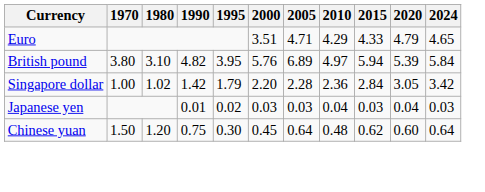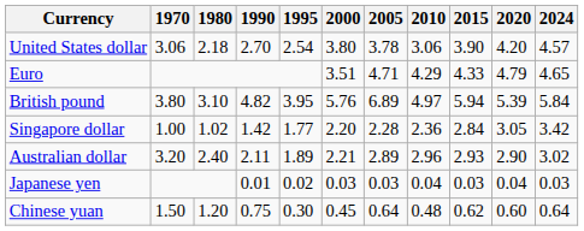 <table class="wikitable">
 <tr>
 <th>Currency</th>
 <th>1970</th>
 <th>1980</th>
 <th>1990</th>
 <th>1995</th>
 <th>2000</th>
 <th>2005</th>
 <th>2010</th>
 <th>2015</th>
 <th>2020</th>
 <th>2024</th>
+</tr>
+<tr>
+<td><a href='#'>United States dollar</a></td>
+<td>3.06</td>
+<td>2.18</td>
+<td>2.70</td>
+<td>2.54</td>
+<td>3.80</td>
+<td>3.78</td>
+<td>3.06</td>
+<td>3.90</td>
+<td>4.20</td>
+<td>4.57</td>
 </tr>
 <tr>
 <td><a href='#'>Euro</a></td>
 <td colspan="4"></td>
 <td>3.51</td>
 <td>4.71</td>
 <td>4.29</td>
 <td>4.33</td>
 <td>4.79</td>
 <td>4.65</td>
 </tr>
 <tr>
 <td><a href='#'>British pound</a></td>
 <td>3.80</td>
 <td>3.10</td>
 <td>4.82</td>
 <td>3.95</td>
 <td>5.76</td>
 <td>6.89</td>
 <td>4.97</td>
 <td>5.94</td>
 <td>5.39</td>
 <td>5.84</td>
 </tr>
 <tr>
 <td><a href='#'>Singapore dollar</a></td>
 <td>1.00</td>
 <td>1.02</td>
 <td>1.42</td>
-<td>1.79</td>
+<td>1.77</td>
 <td>2.20</td>
 <td>2.28</td>
 <td>2.36</td>
 <td>2.84</td>
 <td>3.05</td>
 <td>3.42</td>
+</tr>
+<tr>
+<td><a href='#'>Australian dollar</a></td>
+<td>3.20</td>
+<td>2.40</td>
+<td>2.11</td>
+<td>1.89</td>
+<td>2.21</td>
+<td>2.89</td>
+<td>2.96</td>
+<td>2.93</td>
+<td>2.90</td>
+<td>3.02</td>
 </tr>
 <tr>
 <td><a href='#'>Japanese yen</a></td>
 <td colspan="2"></td>
 <td>0.01</td>
 <td>0.02</td>
 <td>0.03</td>
 <td>0.03</td>
 <td>0.04</td>
 <td>0.03</td>
 <td>0.04</td>
 <td>0.03</td>
 </tr>
 <tr>
 <td><a href='#'>Chinese yuan</a></td>
 <td>1.50</td>
 <td>1.20</td>
 <td>0.75</td>
 <td>0.30</td>
 <td>0.45</td>
 <td>0.64</td>
 <td>0.48</td>
 <td>0.62</td>
 <td>0.60</td>
 <td>0.64</td>
 </tr>
 </table>
